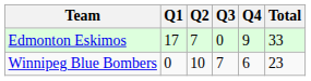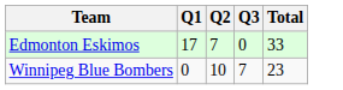 <table class="wikitable">
 <tr>
 <th>Team</th>
 <th>Q1</th>
 <th>Q2</th>
 <th>Q3</th>
-<th>Q4</th>
 <th>Total</th>
 </tr>
 <tr style="background-color:#ddffdd">
 <td><a href='#'>Edmonton Eskimos</a></td>
 <td>17</td>
 <td>7</td>
 <td>0</td>
-<td>9</td>
 <td>33</td>
 </tr>
 <tr>
 <td><a href='#'>Winnipeg Blue Bombers</a></td>
 <td>0</td>
 <td>10</td>
 <td>7</td>
-<td>6</td>
 <td>23</td>
 </tr>
 </table>
